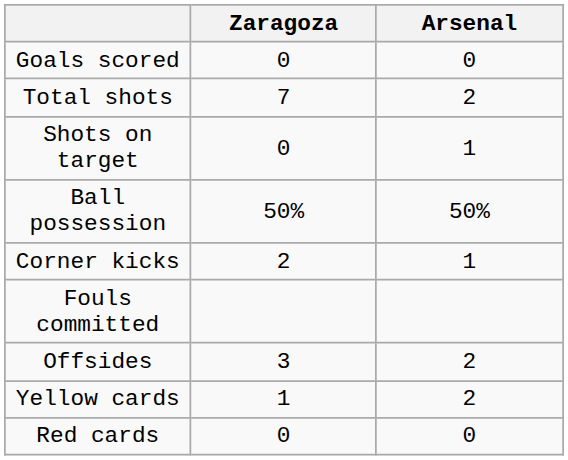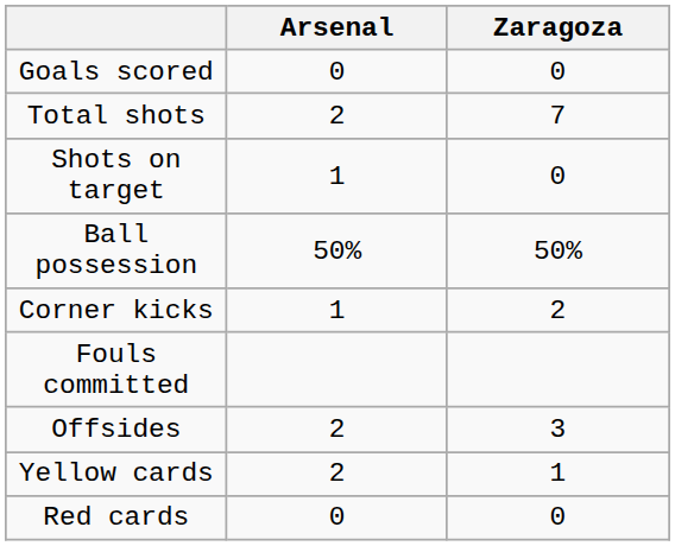 <table class="wikitable" style="text-align:center">
 <tr>
 <th width="100"></th>
+<th width="100">Arsenal</th>
 <th width="100">Zaragoza</th>
-<th width="100">Arsenal</th>
 </tr>
 <tr>
 <td>Goals scored</td>
 <td>0</td>
 <td>0</td>
 </tr>
 <tr>
 <td>Total shots</td>
+<td>2</td>
 <td>7</td>
-<td>2</td>
 </tr>
 <tr>
 <td>Shots on target</td>
+<td>1</td>
 <td>0</td>
-<td>1</td>
 </tr>
 <tr>
 <td>Ball possession</td>
 <td>50%</td>
 <td>50%</td>
 </tr>
 <tr>
 <td>Corner kicks</td>
+<td>1</td>
 <td>2</td>
-<td>1</td>
 </tr>
 <tr>
 <td>Fouls committed</td>
 <td></td>
 <td></td>
 </tr>
 <tr>
 <td>Offsides</td>
+<td>2</td>
 <td>3</td>
-<td>2</td>
 </tr>
 <tr>
 <td>Yellow cards</td>
+<td>2</td>
 <td>1</td>
-<td>2</td>
 </tr>
 <tr>
 <td>Red cards</td>
 <td>0</td>
 <td>0</td>
 </tr>
 </table>
